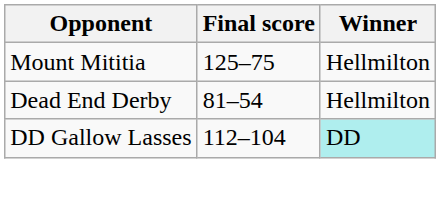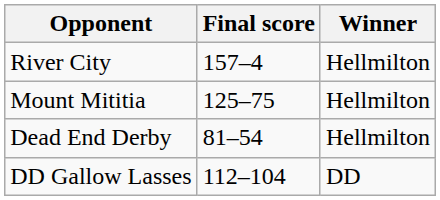 <table class="wikitable">
 <tr>
 <th>Opponent</th>
 <th>Final score</th>
 <th>Winner</th>
+</tr>
+<tr>
+<td>River City</td>
+<td>157–4</td>
+<td>Hellmilton</td>
 </tr>
 <tr>
 <td>Mount Mititia</td>
 <td>125–75</td>
 <td>Hellmilton</td>
 </tr>
 <tr>
 <td>Dead End Derby</td>
 <td>81–54</td>
 <td>Hellmilton</td>
 </tr>
 <tr>
 <td>DD Gallow Lasses</td>
 <td>112–104</td>
-<td style="background: paleturquoise;">DD</td>
+<td>DD</td>
 </tr>
 </table>
